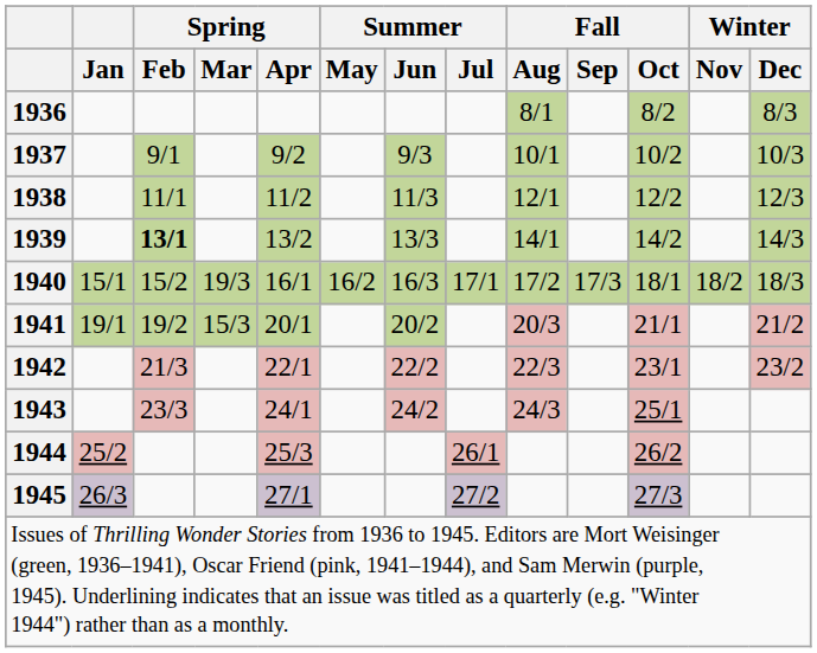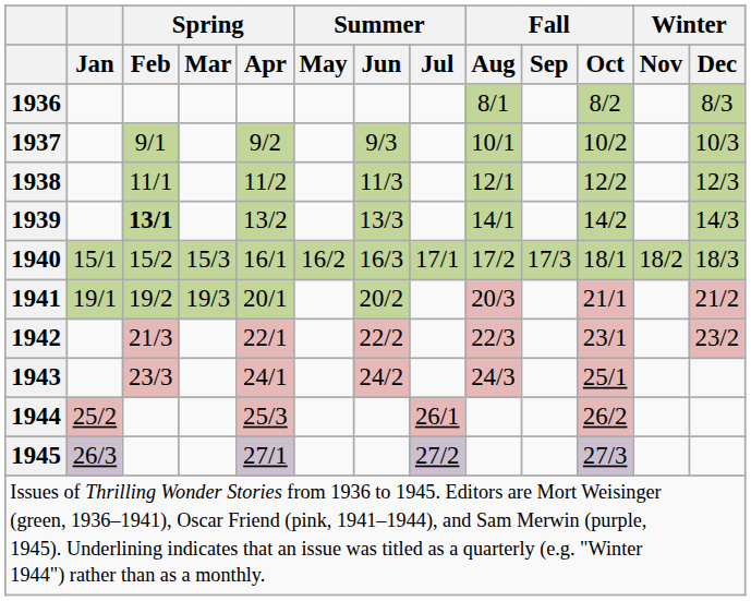 <table class="wikitable" style="font-size: 10pt; line-height: 11pt; margin-right: 2em; text-align: center; float: left">
 <tr>
 <th></th>
 <th></th>
 <th colspan="3">Spring</th>
 <th colspan="3">Summer</th>
 <th colspan="3">Fall</th>
 <th colspan="2">Winter</th>
 </tr>
 <tr>
 <th></th>
 <th>Jan</th>
 <th>Feb</th>
 <th>Mar</th>
 <th>Apr</th>
 <th>May</th>
 <th>Jun</th>
 <th>Jul</th>
 <th>Aug</th>
 <th>Sep</th>
 <th>Oct</th>
 <th>Nov</th>
 <th>Dec</th>
 </tr>
 <tr>
 <th>1936</th>
 <td></td>
 <td></td>
 <td></td>
 <td></td>
 <td></td>
 <td></td>
 <td></td>
 <td bgcolor=#c2d69a>8/1</td>
 <td></td>
 <td bgcolor=#c2d69a>8/2</td>
 <td></td>
 <td bgcolor=#c2d69a>8/3</td>
 </tr>
 <tr>
 <th>1937</th>
 <td></td>
 <td bgcolor=#c2d69a>9/1</td>
 <td></td>
 <td bgcolor=#c2d69a>9/2</td>
 <td></td>
 <td bgcolor=#c2d69a>9/3</td>
 <td></td>
 <td bgcolor=#c2d69a>10/1</td>
 <td></td>
 <td bgcolor=#c2d69a>10/2</td>
 <td></td>
 <td bgcolor=#c2d69a>10/3</td>
 </tr>
 <tr>
 <th>1938</th>
 <td></td>
 <td bgcolor=#c2d69a>11/1</td>
 <td></td>
 <td bgcolor=#c2d69a>11/2</td>
 <td></td>
 <td bgcolor=#c2d69a>11/3</td>
 <td></td>
 <td bgcolor=#c2d69a>12/1</td>
 <td></td>
 <td bgcolor=#c2d69a>12/2</td>
 <td></td>
 <td bgcolor=#c2d69a>12/3</td>
 </tr>
 <tr>
 <th>1939</th>
 <td></td>
 <td bgcolor=#c2d69a><strong>13/1</strong></td>
 <td></td>
 <td bgcolor=#c2d69a>13/2</td>
 <td></td>
 <td bgcolor=#c2d69a>13/3</td>
 <td></td>
 <td bgcolor=#c2d69a>14/1</td>
 <td></td>
 <td bgcolor=#c2d69a>14/2</td>
 <td></td>
 <td bgcolor=#c2d69a>14/3</td>
 </tr>
 <tr>
 <th>1940</th>
 <td bgcolor=#c2d69a>15/1</td>
 <td bgcolor=#c2d69a>15/2</td>
-<td bgcolor=#c2d69a>19/3</td>
+<td bgcolor=#c2d69a>15/3</td>
 <td bgcolor=#c2d69a>16/1</td>
 <td bgcolor=#c2d69a>16/2</td>
 <td bgcolor=#c2d69a>16/3</td>
 <td bgcolor=#c2d69a>17/1</td>
 <td bgcolor=#c2d69a>17/2</td>
 <td bgcolor=#c2d69a>17/3</td>
 <td bgcolor=#c2d69a>18/1</td>
 <td bgcolor=#c2d69a>18/2</td>
 <td bgcolor=#c2d69a>18/3</td>
 </tr>
 <tr>
 <th>1941</th>
 <td bgcolor=#c2d69a>19/1</td>
 <td bgcolor=#c2d69a>19/2</td>
-<td bgcolor=#c2d69a>15/3</td>
+<td bgcolor=#c2d69a>19/3</td>
 <td bgcolor=#c2d69a>20/1</td>
 <td></td>
 <td bgcolor=#c2d69a>20/2</td>
 <td></td>
 <td bgcolor=#e6b9b8>20/3</td>
 <td></td>
 <td bgcolor=#e6b9b8>21/1</td>
 <td></td>
 <td bgcolor=#e6b9b8>21/2</td>
 </tr>
 <tr>
 <th>1942</th>
 <td></td>
 <td bgcolor=#e6b9b8>21/3</td>
 <td></td>
 <td bgcolor=#e6b9b8>22/1</td>
 <td></td>
 <td bgcolor=#e6b9b8>22/2</td>
 <td></td>
 <td bgcolor=#e6b9b8>22/3</td>
 <td></td>
 <td bgcolor=#e6b9b8>23/1</td>
 <td></td>
 <td bgcolor=#e6b9b8>23/2</td>
 </tr>
 <tr>
 <th>1943</th>
 <td></td>
 <td bgcolor=#e6b9b8>23/3</td>
 <td></td>
 <td bgcolor=#e6b9b8>24/1</td>
 <td></td>
 <td bgcolor=#e6b9b8>24/2</td>
 <td></td>
 <td bgcolor=#e6b9b8>24/3</td>
 <td></td>
 <td bgcolor=#e6b9b8><u>25/1</u></td>
 <td></td>
 <td></td>
 </tr>
 <tr>
 <th>1944</th>
 <td bgcolor=#e6b9b8><u>25/2</u></td>
 <td></td>
 <td></td>
 <td bgcolor=#e6b9b8><u>25/3</u></td>
 <td></td>
 <td></td>
 <td bgcolor=#e6b9b8><u>26/1</u></td>
 <td></td>
 <td></td>
 <td bgcolor=#e6b9b8><u>26/2</u></td>
 <td></td>
 <td></td>
 </tr>
 <tr>
 <th>1945</th>
 <td bgcolor=#ccc0d0><u>26/3</u></td>
 <td></td>
 <td></td>
 <td bgcolor=#ccc0d0><u>27/1</u></td>
 <td></td>
 <td></td>
 <td bgcolor=#ccc0d0><u>27/2</u></td>
 <td></td>
 <td></td>
 <td bgcolor=#ccc0d0><u>27/3</u></td>
 <td></td>
 <td></td>
 </tr>
 <tr>
 <td colspan="13" style="font-size: 8pt; text-align:left">Issues of <em>Thrilling Wonder Stories</em> from 1936 to 1945.  Editors are Mort Weisinger<br>(green, 1936–1941), Oscar Friend (pink, 1941–1944), and Sam Merwin (purple,<br>1945).  Underlining indicates that an issue was titled as a quarterly (e.g. "Winter<br>1944") rather than as a monthly.</td>
 </tr>
 </table>
